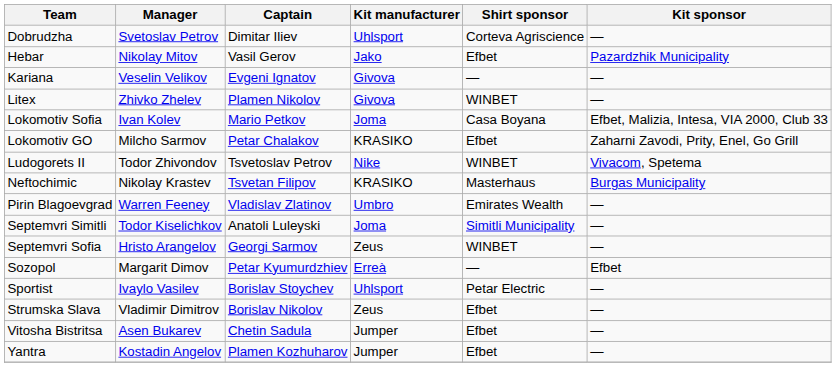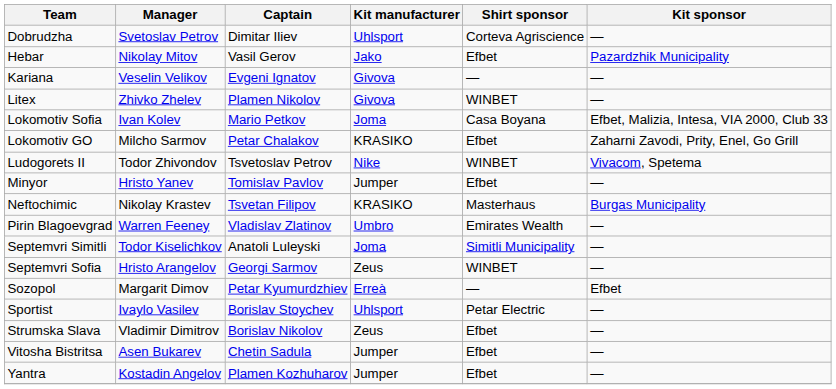 <table class="wikitable sortable" style="text-align: left;">
 <tr>
 <th>Team</th>
 <th>Manager</th>
 <th>Captain</th>
 <th>Kit manufacturer</th>
 <th>Shirt sponsor</th>
 <th>Kit sponsor</th>
 </tr>
 <tr>
 <td>Dobrudzha</td>
 <td> <a href='#'>Svetoslav Petrov</a></td>
 <td> Dimitar Iliev</td>
 <td><a href='#'>Uhlsport</a></td>
 <td>Corteva Agriscience</td>
 <td>—</td>
 </tr>
 <tr>
 <td>Hebar</td>
 <td> <a href='#'>Nikolay Mitov</a></td>
 <td> Vasil Gerov</td>
 <td><a href='#'>Jako</a></td>
 <td>Efbet</td>
 <td><a href='#'>Pazardzhik Municipality</a></td>
 </tr>
 <tr>
 <td>Kariana</td>
 <td> <a href='#'>Veselin Velikov</a></td>
 <td> <a href='#'>Evgeni Ignatov</a></td>
 <td><a href='#'>Givova</a></td>
 <td>—</td>
 <td>—</td>
 </tr>
 <tr>
 <td>Litex</td>
 <td> <a href='#'>Zhivko Zhelev</a></td>
 <td> <a href='#'>Plamen Nikolov</a></td>
 <td><a href='#'>Givova</a></td>
 <td>WINBET</td>
 <td>—</td>
 </tr>
 <tr>
 <td>Lokomotiv Sofia</td>
 <td> <a href='#'>Ivan Kolev</a></td>
 <td> <a href='#'>Mario Petkov</a></td>
 <td><a href='#'>Joma</a></td>
 <td>Casa Boyana</td>
 <td>Efbet, Malizia, Intesa, VIA 2000, Club 33</td>
 </tr>
 <tr>
 <td>Lokomotiv GO</td>
 <td> Milcho Sarmov</td>
 <td> <a href='#'>Petar Chalakov</a></td>
 <td>KRASIKO</td>
 <td>Efbet</td>
 <td>Zaharni Zavodi, Prity, Enel, Go Grill</td>
 </tr>
 <tr>
 <td>Ludogorets II</td>
 <td> Todor Zhivondov</td>
 <td> Tsvetoslav Petrov</td>
 <td><a href='#'>Nike</a></td>
 <td>WINBET</td>
 <td><a href='#'>Vivacom</a>, Spetema</td>
+</tr>
+<tr>
+<td>Minyor</td>
+<td> <a href='#'>Hristo Yanev</a></td>
+<td> <a href='#'>Tomislav Pavlov</a></td>
+<td>Jumper</td>
+<td>Efbet</td>
+<td>—</td>
 </tr>
 <tr>
 <td>Neftochimic</td>
 <td> Nikolay Krastev</td>
 <td> <a href='#'>Tsvetan Filipov</a></td>
 <td>KRASIKO</td>
 <td>Masterhaus</td>
 <td><a href='#'>Burgas Municipality</a></td>
 </tr>
 <tr>
 <td>Pirin Blagoevgrad</td>
 <td> <a href='#'>Warren Feeney</a></td>
 <td> <a href='#'>Vladislav Zlatinov</a></td>
 <td><a href='#'>Umbro</a></td>
 <td>Emirates Wealth</td>
 <td>—</td>
 </tr>
 <tr>
 <td>Septemvri Simitli</td>
 <td> <a href='#'>Todor Kiselichkov</a></td>
 <td> Anatoli Luleyski</td>
 <td><a href='#'>Joma</a></td>
 <td><a href='#'>Simitli Municipality</a></td>
 <td>—</td>
 </tr>
 <tr>
 <td>Septemvri Sofia</td>
 <td> <a href='#'>Hristo Arangelov</a></td>
 <td> <a href='#'>Georgi Sarmov</a></td>
 <td>Zeus</td>
 <td>WINBET</td>
 <td>—</td>
 </tr>
 <tr>
 <td>Sоzopol</td>
 <td> Margarit Dimov</td>
 <td> <a href='#'>Petar Kyumurdzhiev</a></td>
 <td><a href='#'>Erreà</a></td>
 <td>—</td>
 <td>Efbet</td>
 </tr>
 <tr>
 <td>Sportist</td>
 <td> <a href='#'>Ivaylo Vasilev</a></td>
 <td> <a href='#'>Borislav Stoychev</a></td>
 <td><a href='#'>Uhlsport</a></td>
 <td>Petar Electric</td>
 <td>—</td>
 </tr>
 <tr>
 <td>Strumska Slava</td>
 <td> Vladimir Dimitrov</td>
 <td> <a href='#'>Borislav Nikolov</a></td>
 <td>Zeus</td>
 <td>Efbet</td>
 <td>—</td>
 </tr>
 <tr>
 <td>Vitosha Bistritsa</td>
 <td> <a href='#'>Asen Bukarev</a></td>
 <td> <a href='#'>Chetin Sadula</a></td>
 <td>Jumper</td>
 <td>Efbet</td>
 <td>—</td>
 </tr>
 <tr>
 <td>Yantra</td>
 <td> <a href='#'>Kostadin Angelov</a></td>
 <td> <a href='#'>Plamen Kozhuharov</a></td>
 <td>Jumper</td>
 <td>Efbet</td>
 <td>—</td>
 </tr>
 <tr>
 </tr>
 </table>
